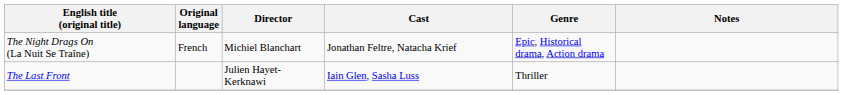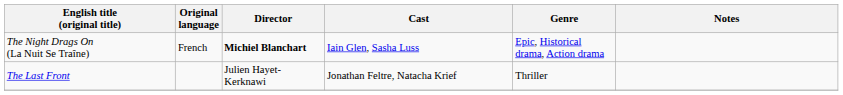 <table class="wikitable" width= "100%">
 <tr>
 <th width=20%>English title <br> (original title)</th>
 <th width=5%>Original language</th>
 <th width=12%>Director</th>
 <th width=22%>Cast</th>
 <th width=12%>Genre</th>
 <th width=26%>Notes</th>
 </tr>
 <tr>
 <td><em>The Night Drags On</em> <br> (La Nuit Se Traîne)</td>
 <td>French</td>
-<td>Michiel Blanchart</td>
-<td>Jonathan Feltre, Natacha Krief</td>
+<td><strong>Michiel Blanchart</strong></td>
+<td><a href='#'>Iain Glen</a>, <a href='#'>Sasha Luss</a></td>
 <td><a href='#'>Epic</a>, <a href='#'>Historical drama</a>, <a href='#'>Action drama</a></td>
 </tr>
 <tr>
 <td><em><a href='#'>The Last Front</a></em></td>
 <td></td>
 <td>Julien Hayet-Kerknawi</td>
-<td><a href='#'>Iain Glen</a>, <a href='#'>Sasha Luss</a></td>
+<td>Jonathan Feltre, Natacha Krief</td>
 <td>Thriller</td>
 <td></td>
 </tr>
 <tr>
 </tr>
 </table>
